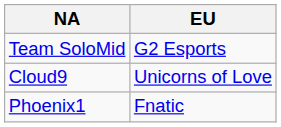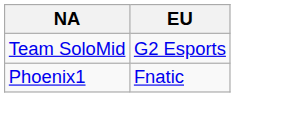 <table class="wikitable">
 <tr>
 <th>NA</th>
 <th>EU</th>
 </tr>
 <tr>
 <td><a href='#'>Team SoloMid</a></td>
 <td><a href='#'>G2 Esports</a></td>
 </tr>
 <tr>
-<td><a href='#'>Cloud9</a></td>
-<td><a href='#'>Unicorns of Love</a></td>
-</tr>
-<tr>
 <td><a href='#'>Phoenix1</a></td>
 <td><a href='#'>Fnatic</a></td>
 </tr>
 </table>
